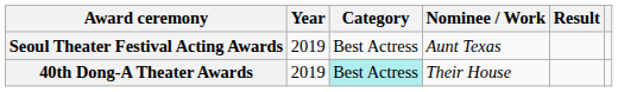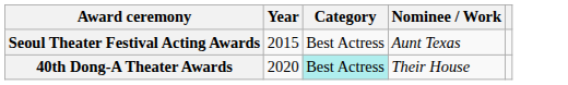 <table class="wikitable plainrowheaders sortable">
 <tr>
 <th scope="col">Award ceremony</th>
 <th scope="col">Year</th>
 <th scope="col">Category</th>
 <th scope="col">Nominee / Work</th>
-<th scope="col">Result</th>
 <th scope="col" class="unsortable"></th>
 </tr>
 <tr>
 <th scope="row">Seoul Theater Festival Acting Awards</th>
-<td style="text-align:center">2019</td>
+<td style="text-align:center">2015</td>
 <td>Best Actress</td>
 <td><em>Aunt Texas</em></td>
-<td></td>
 <td style="text-align:center"></td>
 </tr>
 <tr>
 <th scope="row">40th Dong-A Theater Awards</th>
-<td style="text-align:center">2019</td>
+<td style="text-align:center">2020</td>
 <td style="background: paleturquoise;">Best Actress</td>
 <td><em>Their House</em></td>
-<td></td>
 <td style="text-align:center"></td>
 </tr>
 </table>
